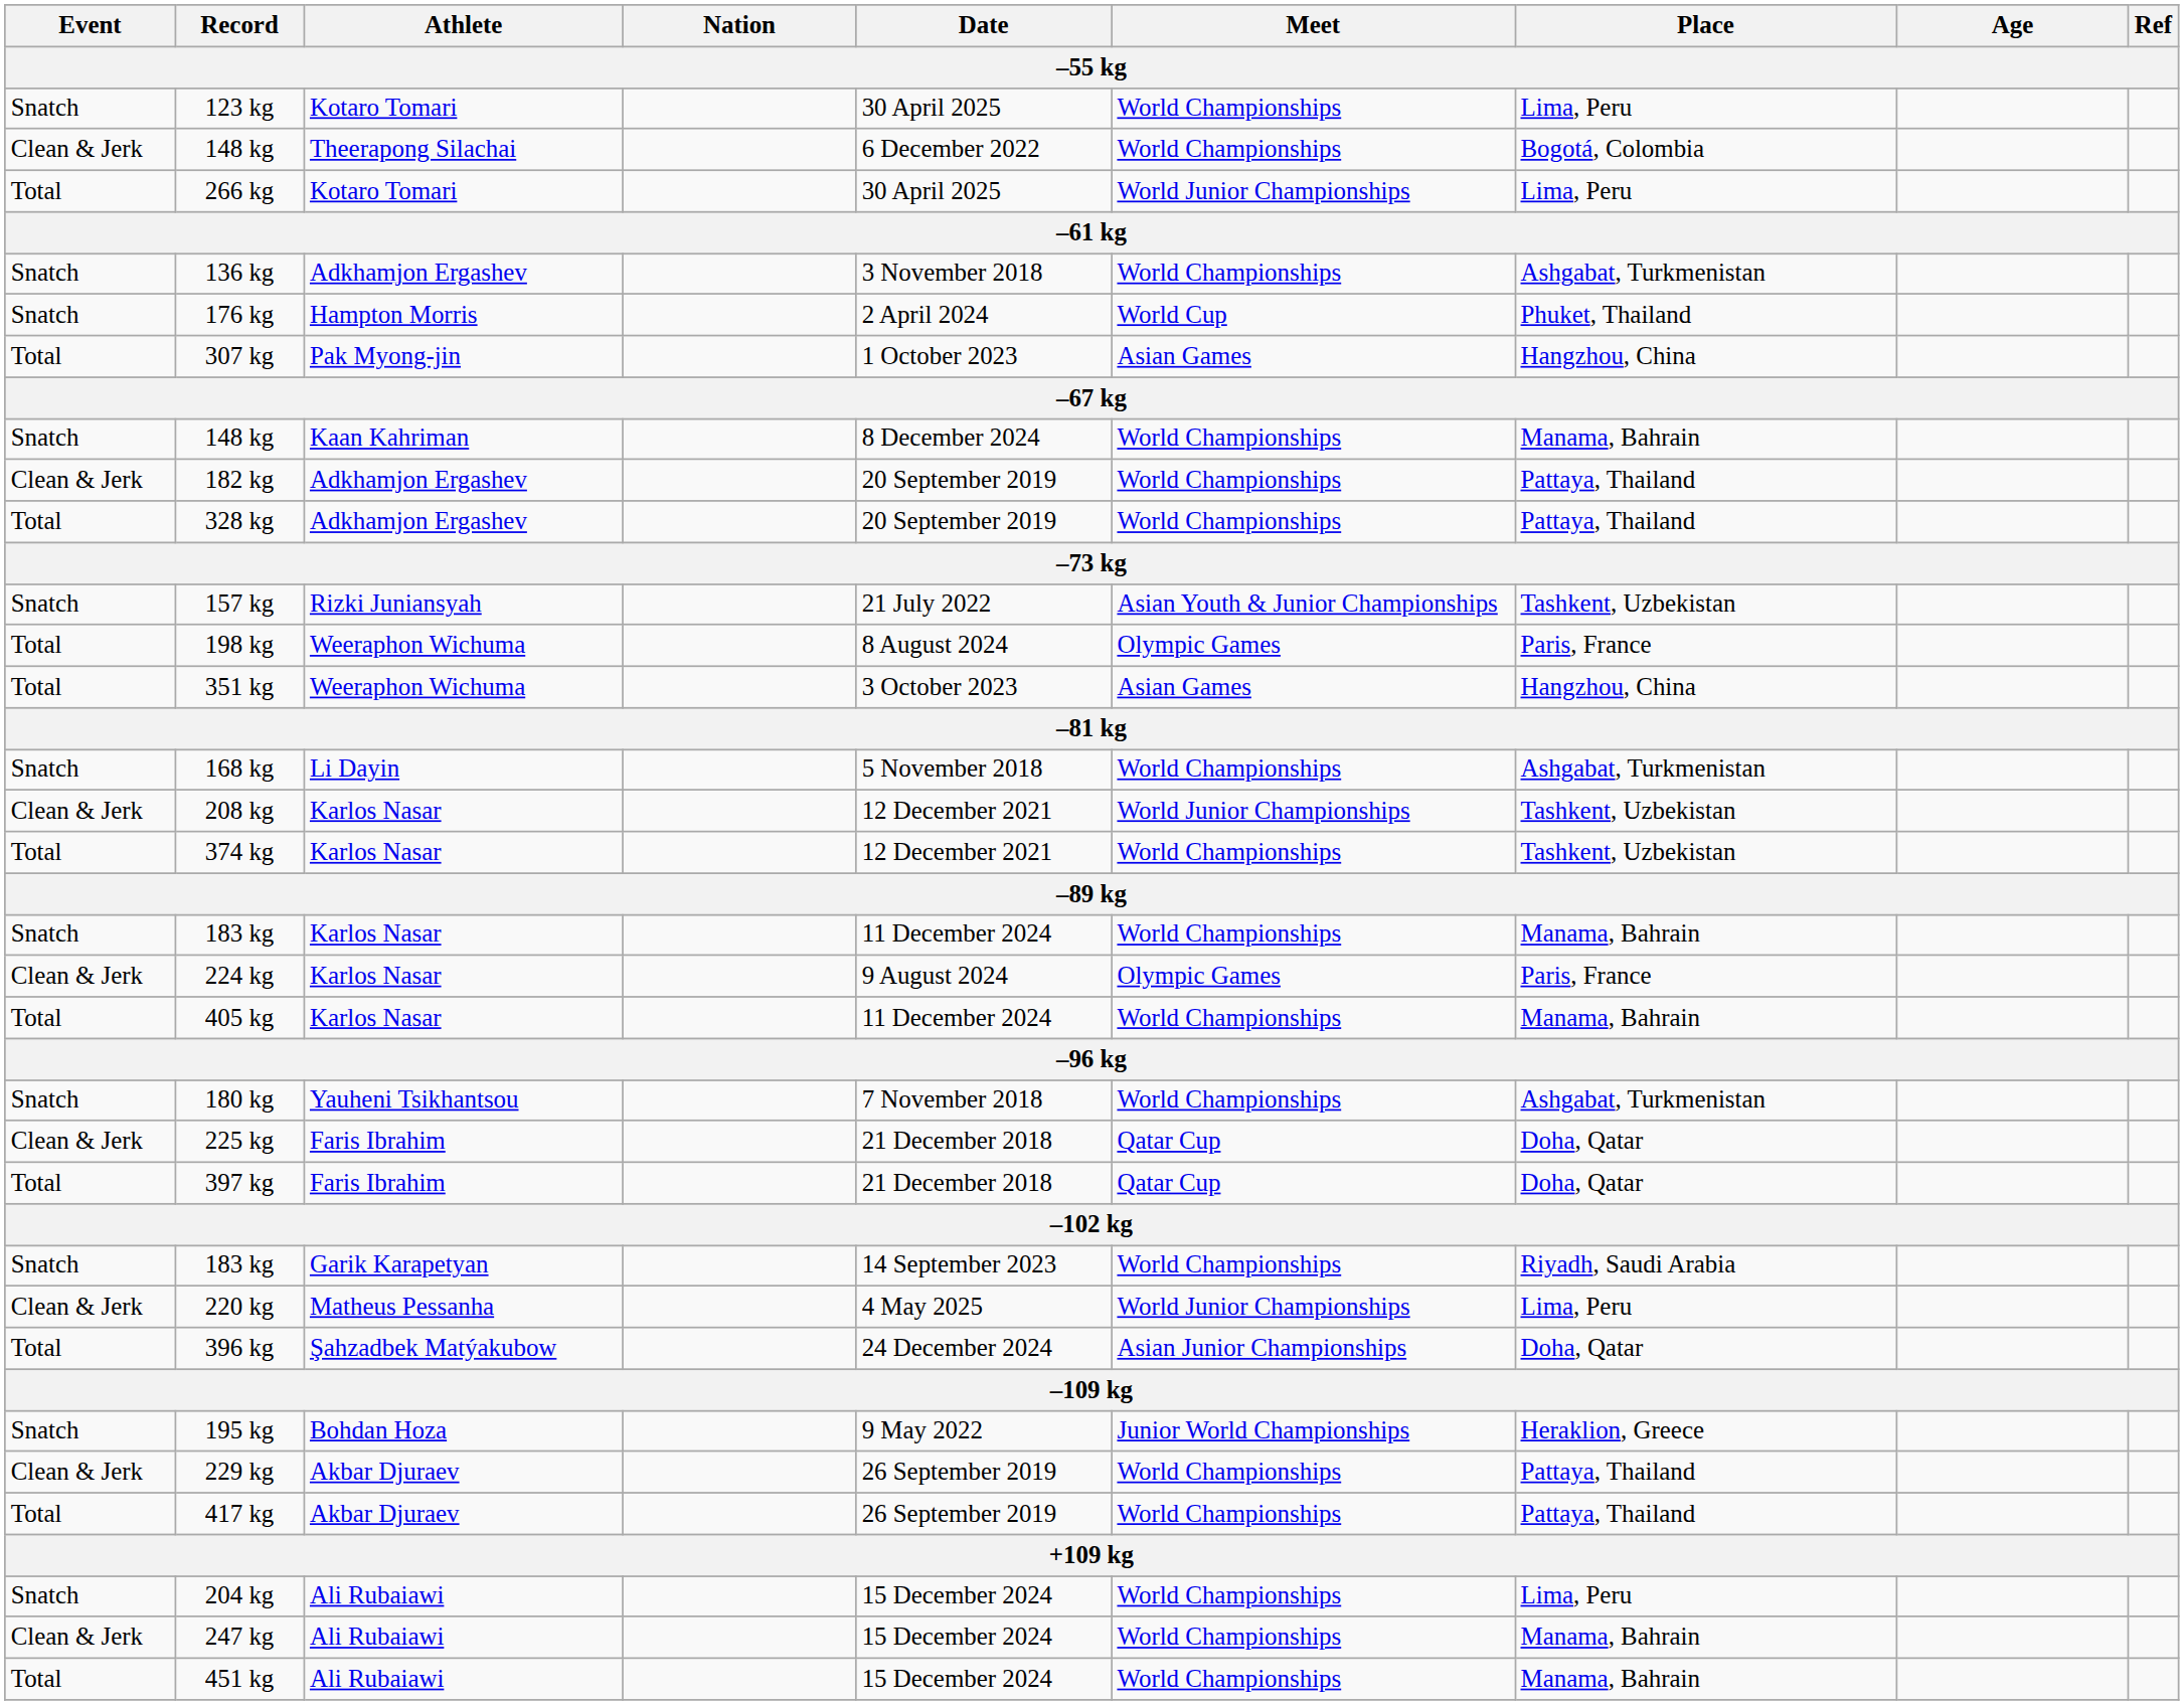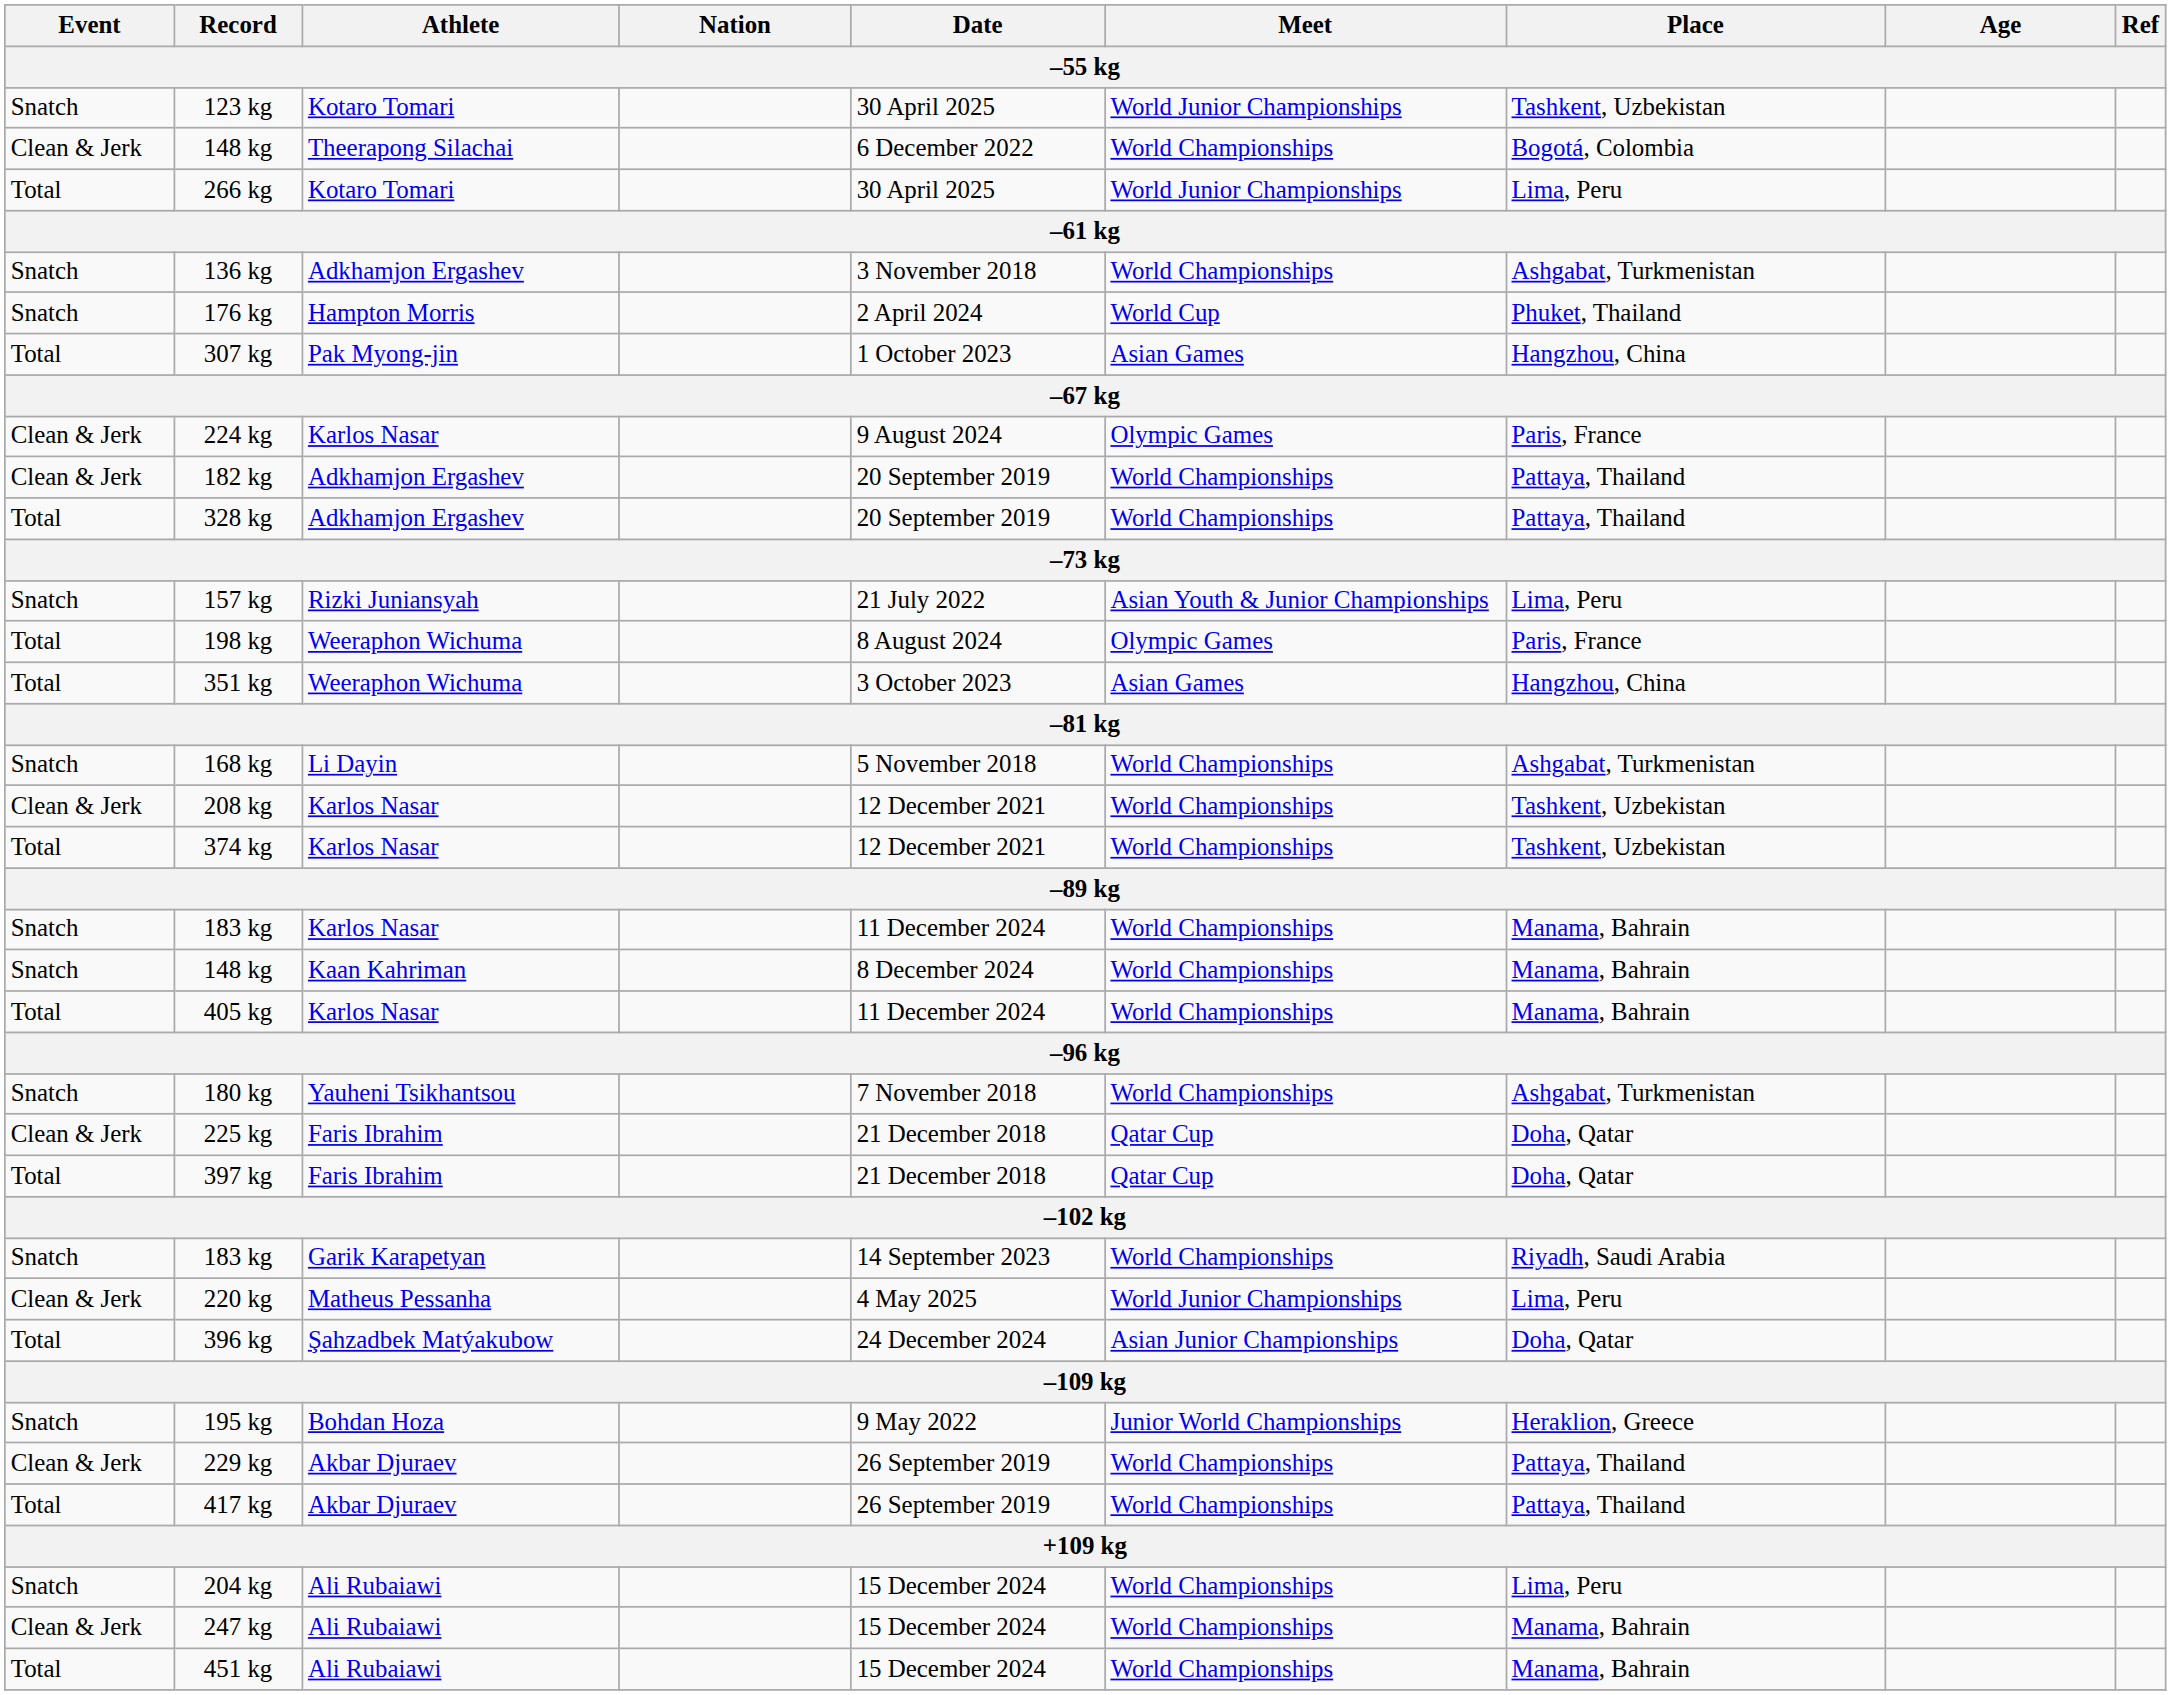 <table class="wikitable" style="font-size:90%;">
 <tr>
 <th width=8%>Event</th>
 <th width=6%>Record</th>
 <th width=15%>Athlete</th>
 <th width=11%>Nation</th>
 <th width=12%>Date</th>
 <th width=19%>Meet</th>
 <th width=18%>Place</th>
 <th width=11%>Age</th>
 <th>Ref</th>
 </tr>
 <tr bgcolor="#DDDDDD">
 <th colspan="9">–55 kg</th>
 </tr>
 <tr>
 <td>Snatch</td>
 <td align=center>123 kg</td>
 <td><a href='#'>Kotaro Tomari</a></td>
 <td></td>
 <td>30 April 2025</td>
-<td><a href='#'>World Championships</a></td>
-<td> <a href='#'>Lima</a>, Peru</td>
+<td><a href='#'>World Junior Championships</a></td>
+<td> <a href='#'>Tashkent</a>, Uzbekistan</td>
 <td></td>
 <td></td>
 </tr>
 <tr>
 <td>Clean & Jerk</td>
 <td align=center>148 kg</td>
 <td><a href='#'>Theerapong Silachai</a></td>
 <td></td>
 <td>6 December 2022</td>
 <td><a href='#'>World Championships</a></td>
 <td> <a href='#'>Bogotá</a>, Colombia</td>
 <td></td>
 <td></td>
 </tr>
 <tr>
 <td>Total</td>
 <td align=center>266 kg</td>
 <td><a href='#'>Kotaro Tomari</a></td>
 <td></td>
 <td>30 April 2025</td>
 <td><a href='#'>World Junior Championships</a></td>
 <td> <a href='#'>Lima</a>, Peru</td>
 <td></td>
 <td></td>
 </tr>
 <tr bgcolor="#DDDDDD">
 <th colspan=9>–61 kg</th>
 </tr>
 <tr>
 <td>Snatch</td>
 <td align=center>136 kg</td>
 <td><a href='#'>Adkhamjon Ergashev</a></td>
 <td></td>
 <td>3 November 2018</td>
 <td><a href='#'>World Championships</a></td>
 <td> <a href='#'>Ashgabat</a>, Turkmenistan</td>
 <td></td>
 <td></td>
 </tr>
 <tr>
 <td>Snatch</td>
 <td align=center>176 kg</td>
 <td><a href='#'>Hampton Morris</a></td>
 <td></td>
 <td>2 April 2024</td>
 <td><a href='#'>World Cup</a></td>
 <td> <a href='#'>Phuket</a>, Thailand</td>
 <td></td>
 <td></td>
 </tr>
 <tr>
 <td>Total</td>
 <td align=center>307 kg</td>
 <td><a href='#'>Pak Myong-jin</a></td>
 <td></td>
 <td>1 October 2023</td>
 <td><a href='#'>Asian Games</a></td>
 <td> <a href='#'>Hangzhou</a>, China</td>
 <td></td>
 <td></td>
 </tr>
 <tr bgcolor="#DDDDDD">
 <th colspan=9>–67 kg</th>
 </tr>
 <tr>
-<td>Snatch</td>
-<td align=center>148 kg</td>
-<td><a href='#'>Kaan Kahriman</a></td>
+<td>Clean & Jerk</td>
+<td align=center>224 kg</td>
+<td><a href='#'>Karlos Nasar</a></td>
 <td></td>
-<td>8 December 2024</td>
-<td><a href='#'>World Championships</a></td>
-<td> <a href='#'>Manama</a>, Bahrain</td>
+<td>9 August 2024</td>
+<td><a href='#'>Olympic Games</a></td>
+<td> <a href='#'>Paris</a>, France</td>
 <td></td>
 <td></td>
 </tr>
 <tr>
 <td>Clean & Jerk</td>
 <td align=center>182 kg</td>
 <td><a href='#'>Adkhamjon Ergashev</a></td>
 <td></td>
 <td>20 September 2019</td>
 <td><a href='#'>World Championships</a></td>
 <td> <a href='#'>Pattaya</a>, Thailand</td>
 <td></td>
 <td></td>
 </tr>
 <tr>
 <td>Total</td>
 <td align=center>328 kg</td>
 <td><a href='#'>Adkhamjon Ergashev</a></td>
 <td></td>
 <td>20 September 2019</td>
 <td><a href='#'>World Championships</a></td>
 <td> <a href='#'>Pattaya</a>, Thailand</td>
 <td></td>
 <td></td>
 </tr>
 <tr bgcolor="#DDDDDD">
 <th colspan=9>–73 kg</th>
 </tr>
 <tr>
 <td>Snatch</td>
 <td align=center>157 kg</td>
 <td><a href='#'>Rizki Juniansyah</a></td>
 <td></td>
 <td>21 July 2022</td>
 <td><a href='#'>Asian Youth & Junior Championships</a></td>
-<td> <a href='#'>Tashkent</a>, Uzbekistan</td>
+<td> <a href='#'>Lima</a>, Peru</td>
 <td></td>
 <td></td>
 </tr>
 <tr>
 <td>Total</td>
 <td align=center>198 kg</td>
 <td><a href='#'>Weeraphon Wichuma</a></td>
 <td></td>
 <td>8 August 2024</td>
 <td><a href='#'>Olympic Games</a></td>
 <td> <a href='#'>Paris</a>, France</td>
 <td></td>
 <td></td>
 </tr>
 <tr>
 <td>Total</td>
 <td align=center>351 kg</td>
 <td><a href='#'>Weeraphon Wichuma</a></td>
 <td></td>
 <td>3 October 2023</td>
 <td><a href='#'>Asian Games</a></td>
 <td> <a href='#'>Hangzhou</a>, China</td>
 <td></td>
 <td></td>
 </tr>
 <tr bgcolor="#DDDDDD">
 <th colspan=9>–81 kg</th>
 </tr>
 <tr>
 <td>Snatch</td>
 <td align=center>168 kg</td>
 <td><a href='#'>Li Dayin</a></td>
 <td></td>
 <td>5 November 2018</td>
 <td><a href='#'>World Championships</a></td>
 <td> <a href='#'>Ashgabat</a>, Turkmenistan</td>
 <td></td>
 <td></td>
 </tr>
 <tr>
 <td>Clean & Jerk</td>
 <td align=center>208 kg</td>
 <td><a href='#'>Karlos Nasar</a></td>
 <td></td>
 <td>12 December 2021</td>
-<td><a href='#'>World Junior Championships</a></td>
+<td><a href='#'>World Championships</a></td>
 <td> <a href='#'>Tashkent</a>, Uzbekistan</td>
 <td></td>
 <td></td>
 </tr>
 <tr>
 <td>Total</td>
 <td align=center>374 kg</td>
 <td><a href='#'>Karlos Nasar</a></td>
 <td></td>
 <td>12 December 2021</td>
 <td><a href='#'>World Championships</a></td>
 <td> <a href='#'>Tashkent</a>, Uzbekistan</td>
 <td></td>
 <td></td>
 </tr>
 <tr bgcolor="#DDDDDD">
 <th colspan=9>–89 kg</th>
 </tr>
 <tr>
 <td>Snatch</td>
 <td align=center>183 kg</td>
 <td><a href='#'>Karlos Nasar</a></td>
 <td></td>
 <td>11 December 2024</td>
 <td><a href='#'>World Championships</a></td>
 <td> <a href='#'>Manama</a>, Bahrain</td>
 <td></td>
 <td></td>
 </tr>
 <tr>
-<td>Clean & Jerk</td>
-<td align=center>224 kg</td>
-<td><a href='#'>Karlos Nasar</a></td>
+<td>Snatch</td>
+<td align=center>148 kg</td>
+<td><a href='#'>Kaan Kahriman</a></td>
 <td></td>
-<td>9 August 2024</td>
-<td><a href='#'>Olympic Games</a></td>
-<td> <a href='#'>Paris</a>, France</td>
+<td>8 December 2024</td>
+<td><a href='#'>World Championships</a></td>
+<td> <a href='#'>Manama</a>, Bahrain</td>
 <td></td>
 <td></td>
 </tr>
 <tr>
 <td>Total</td>
 <td align=center>405 kg</td>
 <td><a href='#'>Karlos Nasar</a></td>
 <td></td>
 <td>11 December 2024</td>
 <td><a href='#'>World Championships</a></td>
 <td> <a href='#'>Manama</a>, Bahrain</td>
 <td></td>
 <td></td>
 </tr>
 <tr bgcolor="#DDDDDD">
 <th colspan=9>–96 kg</th>
 </tr>
 <tr>
 <td>Snatch</td>
 <td align=center>180 kg</td>
 <td><a href='#'>Yauheni Tsikhantsou</a></td>
 <td></td>
 <td>7 November 2018</td>
 <td><a href='#'>World Championships</a></td>
 <td> <a href='#'>Ashgabat</a>, Turkmenistan</td>
 <td></td>
 <td></td>
 </tr>
 <tr>
 <td>Clean & Jerk</td>
 <td align=center>225 kg</td>
 <td><a href='#'>Faris Ibrahim</a></td>
 <td></td>
 <td>21 December 2018</td>
 <td><a href='#'>Qatar Cup</a></td>
 <td> <a href='#'>Doha</a>, Qatar</td>
 <td></td>
 <td></td>
 </tr>
 <tr>
 <td>Total</td>
 <td align=center>397 kg</td>
 <td><a href='#'>Faris Ibrahim</a></td>
 <td></td>
 <td>21 December 2018</td>
 <td><a href='#'>Qatar Cup</a></td>
 <td> <a href='#'>Doha</a>, Qatar</td>
 <td></td>
 <td></td>
 </tr>
 <tr bgcolor="#DDDDDD">
 <th colspan="9">–102 kg</th>
 </tr>
 <tr>
 <td>Snatch</td>
 <td align=center>183 kg</td>
 <td><a href='#'>Garik Karapetyan</a></td>
 <td></td>
 <td>14 September 2023</td>
 <td><a href='#'>World Championships</a></td>
 <td> <a href='#'>Riyadh</a>, Saudi Arabia</td>
 <td></td>
 <td></td>
 </tr>
 <tr>
 <td>Clean & Jerk</td>
 <td align=center>220 kg</td>
 <td><a href='#'>Matheus Pessanha</a></td>
 <td></td>
 <td>4 May 2025</td>
 <td><a href='#'>World Junior Championships</a></td>
 <td> <a href='#'>Lima</a>, Peru</td>
 <td></td>
 <td></td>
 </tr>
 <tr>
 <td>Total</td>
 <td align=center>396 kg</td>
 <td><a href='#'>Şahzadbek Matýakubow</a></td>
 <td></td>
 <td>24 December 2024</td>
 <td><a href='#'>Asian Junior Championships</a></td>
 <td> <a href='#'>Doha</a>, Qatar</td>
 <td></td>
 <td></td>
 </tr>
 <tr bgcolor="#DDDDDD">
 <th colspan=9>–109 kg</th>
 </tr>
 <tr>
 <td>Snatch</td>
 <td align=center>195 kg</td>
 <td><a href='#'>Bohdan Hoza</a></td>
 <td></td>
 <td>9 May 2022</td>
 <td><a href='#'>Junior World Championships</a></td>
 <td> <a href='#'>Heraklion</a>, Greece</td>
 <td></td>
 <td></td>
 </tr>
 <tr>
 <td>Clean & Jerk</td>
 <td align=center>229 kg</td>
 <td><a href='#'>Akbar Djuraev</a></td>
 <td></td>
 <td>26 September 2019</td>
 <td><a href='#'>World Championships</a></td>
 <td> <a href='#'>Pattaya</a>, Thailand</td>
 <td></td>
 <td></td>
 </tr>
 <tr>
 <td>Total</td>
 <td align=center>417 kg</td>
 <td><a href='#'>Akbar Djuraev</a></td>
 <td></td>
 <td>26 September 2019</td>
 <td><a href='#'>World Championships</a></td>
 <td> <a href='#'>Pattaya</a>, Thailand</td>
 <td></td>
 <td></td>
 </tr>
 <tr bgcolor="#DDDDDD">
 <th colspan=9>+109 kg</th>
 </tr>
 <tr>
 <td>Snatch</td>
 <td align=center>204 kg</td>
 <td><a href='#'>Ali Rubaiawi</a></td>
 <td></td>
 <td>15 December 2024</td>
 <td><a href='#'>World Championships</a></td>
 <td> <a href='#'>Lima</a>, Peru</td>
 <td></td>
 <td></td>
 </tr>
 <tr>
 <td>Clean & Jerk</td>
 <td align=center>247 kg</td>
 <td><a href='#'>Ali Rubaiawi</a></td>
 <td></td>
 <td>15 December 2024</td>
 <td><a href='#'>World Championships</a></td>
 <td> <a href='#'>Manama</a>, Bahrain</td>
 <td></td>
 <td></td>
 </tr>
 <tr>
 <td>Total</td>
 <td align=center>451 kg</td>
 <td><a href='#'>Ali Rubaiawi</a></td>
 <td></td>
 <td>15 December 2024</td>
 <td><a href='#'>World Championships</a></td>
 <td> <a href='#'>Manama</a>, Bahrain</td>
 <td></td>
 <td></td>
 </tr>
 </table>
